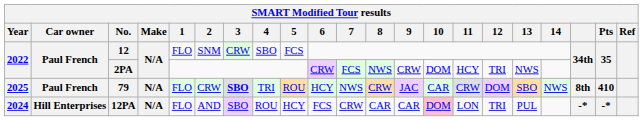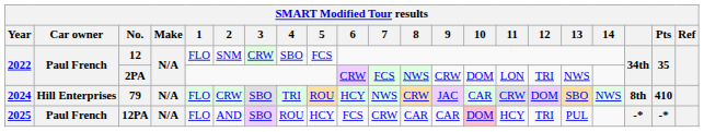 <table class="wikitable" style="text-align:center; font-size:75%">
 <tr>
 <th colspan=38><a href='#'>SMART Modified Tour</a> results</th>
 </tr>
 <tr>
 <th>Year</th>
 <th>Car owner</th>
 <th>No.</th>
 <th>Make</th>
 <th>1</th>
 <th>2</th>
 <th>3</th>
 <th>4</th>
 <th>5</th>
 <th>6</th>
 <th>7</th>
 <th>8</th>
 <th>9</th>
 <th>10</th>
 <th>11</th>
 <th>12</th>
 <th>13</th>
 <th>14</th>
 <th></th>
 <th>Pts</th>
 <th>Ref</th>
 </tr>
 <tr>
 <th rowspan=2><a href='#'>2022</a></th>
 <th rowspan=2>Paul French</th>
 <th>12</th>
 <th rowspan=2>N/A</th>
 <td><a href='#'>FLO</a></td>
 <td><a href='#'>SNM</a></td>
 <td style="background:#DFFFDF;"><a href='#'>CRW</a><br></td>
 <td><a href='#'>SBO</a></td>
 <td><a href='#'>FCS</a></td>
 <td colspan=9></td>
 <th rowspan=2>34th</th>
 <th rowspan=2>35</th>
 <th rowspan=2></th>
 </tr>
 <tr>
 <th>2PA</th>
 <td colspan=5></td>
 <td style="background:#EFCFFF;"><a href='#'>CRW</a><br></td>
 <td style="background:#DFFFDF;"><a href='#'>FCS</a><br></td>
 <td style="background:#DFFFDF;"><a href='#'>NWS</a><br></td>
 <td><a href='#'>CRW</a></td>
 <td><a href='#'>DOM</a></td>
-<td><a href='#'>HCY</a></td>
+<td><a href='#'>LON</a></td>
 <td><a href='#'>TRI</a></td>
 <td><a href='#'>NWS</a></td>
 <td></td>
 </tr>
 <tr>
-<th><a href='#'>2025</a></th>
-<th>Paul French</th>
+<th><a href='#'>2024</a></th>
+<th>Hill Enterprises</th>
 <th>79</th>
 <th>N/A</th>
 <td style="background:#DFFFDF;"><a href='#'>FLO</a><br></td>
 <td style="background:#DFFFDF;"><a href='#'>CRW</a><br></td>
-<td style="background:#DFDFDF;"><strong><a href='#'>SBO</a><br></strong></td>
+<td style="background:#DFDFDF;"><a href='#'>SBO</a><br></td>
 <td style="background:#DFFFDF;"><a href='#'>TRI</a><br></td>
 <td style="background:#FFDF9F;"><a href='#'>ROU</a><br></td>
 <td style="background:#DFFFDF;"><a href='#'>HCY</a><br></td>
 <td style="background:#DFFFDF;"><a href='#'>NWS</a><br></td>
 <td style="background:#FFDF9F;"><a href='#'>CRW</a><br></td>
 <td style="background:#EFCFFF;"><a href='#'>JAC</a><br></td>
 <td style="background:#DFFFDF;"><a href='#'>CAR</a><br></td>
 <td style="background:#DFDFDF;"><a href='#'>CRW</a><br></td>
 <td style="background:#EFCFFF;"><a href='#'>DOM</a><br></td>
 <td style="background:#FFDF9F;"><a href='#'>SBO</a><br></td>
 <td style="background:#DFFFDF;"><a href='#'>NWS</a><br></td>
 <th>8th</th>
 <th>410</th>
 <th></th>
 </tr>
 <tr>
-<th><a href='#'>2024</a></th>
-<th>Hill Enterprises</th>
+<th><a href='#'>2025</a></th>
+<th>Paul French</th>
 <th>12PA</th>
 <th>N/A</th>
 <td><a href='#'>FLO</a></td>
 <td><a href='#'>AND</a></td>
 <td style="background:#EFCFFF;"><a href='#'>SBO</a><br></td>
 <td><a href='#'>ROU</a></td>
 <td><a href='#'>HCY</a></td>
 <td><a href='#'>FCS</a></td>
 <td><a href='#'>CRW</a></td>
 <td><a href='#'>CAR</a></td>
 <td><a href='#'>CAR</a></td>
 <td style="background: pink;"><a href='#'>DOM</a></td>
-<td><a href='#'>LON</a></td>
+<td><a href='#'>HCY</a></td>
 <td><a href='#'>TRI</a></td>
 <td><a href='#'>PUL</a></td>
 <td></td>
 <th>-*</th>
 <th>-*</th>
 <th></th>
 </tr>
 </table>
